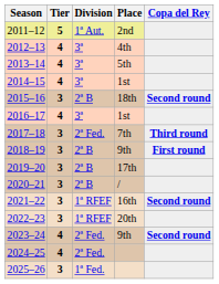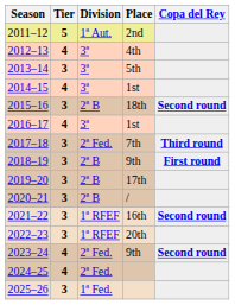 <table class="wikitable">
 <tr style="background:#f0f6fa;">
 <th>Season</th>
 <th>Tier</th>
 <th>Division</th>
 <th>Place</th>
 <th><a href='#'>Copa del Rey</a></th>
 </tr>
 <tr>
 <td style="background:#EFEF99;">2011–12</td>
 <th style="background:#EFEF99;">5</th>
 <td style="background:#EFEF99;"><a href='#'>1ª Aut.</a></td>
 <td style="background:#EFEF99;">2nd</td>
 <th style="background:#efefef;"></th>
 </tr>
 <tr>
 <td style="background:#FFD3BD;"><a href='#'>2012–13</a></td>
 <th style="background:#FFD3BD;">4</th>
 <td style="background:#FFD3BD;"><a href='#'>3ª</a></td>
 <td style="background:#FFD3BD;">4th</td>
 <th style="background:#efefef;"></th>
 </tr>
 <tr>
 <td style="background:#FFD3BD;"><a href='#'>2013–14</a></td>
-<th style="background:#FFD3BD;">4</th>
+<th style="background:#FFD3BD;">3</th>
 <td style="background:#FFD3BD;"><a href='#'>3ª</a></td>
 <td style="background:#FFD3BD;">5th</td>
 <th style="background:#efefef;"></th>
 </tr>
 <tr>
 <td style="background:#FFD3BD;"><a href='#'>2014–15</a></td>
 <th style="background:#FFD3BD;">4</th>
 <td style="background:#FFD3BD;"><a href='#'>3ª</a></td>
 <td style="background:#FFD3BD;">1st</td>
 <th style="background:#efefef;"></th>
 </tr>
 <tr>
 <td style="background:#DEC5AB;"><a href='#'>2015–16</a></td>
 <th style="background:#DEC5AB;">3</th>
 <td style="background:#DEC5AB;"><a href='#'>2ª B</a></td>
 <td style="background:#DEC5AB;">18th</td>
 <th style="background:#efefef;"><a href='#'>Second round</a></th>
 </tr>
 <tr>
 <td style="background:#FFD3BD;"><a href='#'>2016–17</a></td>
 <th style="background:#FFD3BD;">4</th>
 <td style="background:#FFD3BD;"><a href='#'>3ª</a></td>
 <td style="background:#FFD3BD;">1st</td>
 <th style="background:#efefef;"></th>
 </tr>
 <tr>
 <td style="background:#DEC5AB;"><a href='#'>2017–18</a></td>
 <th style="background:#DEC5AB;">3</th>
 <td style="background:#DEC5AB;"><a href='#'>2ª Fed.</a></td>
 <td style="background:#DEC5AB;">7th</td>
 <th style="background:#efefef;"><a href='#'>Third round</a></th>
 </tr>
 <tr>
 <td style="background:#DEC5AB;"><a href='#'>2018–19</a></td>
 <th style="background:#DEC5AB;">3</th>
 <td style="background:#DEC5AB;"><a href='#'>2ª B</a></td>
 <td style="background:#DEC5AB;">9th</td>
 <th style="background:#efefef;"><a href='#'>First round</a></th>
 </tr>
 <tr>
 <td style="background:#DEC5AB;"><a href='#'>2019–20</a></td>
 <th style="background:#DEC5AB;">3</th>
 <td style="background:#DEC5AB;"><a href='#'>2ª B</a></td>
 <td style="background:#DEC5AB;">17th</td>
 <th style="background:#efefef;"></th>
 </tr>
 <tr>
 <td style="background:#DEC5AB;"><a href='#'>2020–21</a></td>
 <th style="background:#DEC5AB;">3</th>
 <td style="background:#DEC5AB;"><a href='#'>2ª B</a></td>
 <td style="background:#DEC5AB;"> / </td>
 <th style="background:#efefef;"></th>
 </tr>
 <tr>
 <td style="background:#F4DFC8;"><a href='#'>2021–22</a></td>
 <th style="background:#F4DFC8;">3</th>
 <td style="background:#F4DFC8;"><a href='#'>1ª RFEF</a></td>
 <td style="background:#F4DFC8;">16th</td>
 <th style="background:#efefef;"><a href='#'>Second round</a></th>
 </tr>
 <tr>
 <td style="background:#F4DFC8;"><a href='#'>2022–23</a></td>
 <th style="background:#F4DFC8;">3</th>
 <td style="background:#F4DFC8;"><a href='#'>1ª RFEF</a></td>
 <td style="background:#F4DFC8;">20th</td>
 <th style="background:#efefef;"></th>
 </tr>
 <tr>
 <td style="background:#DEC5AB;"><a href='#'>2023–24</a></td>
 <th style="background:#DEC5AB;">4</th>
 <td style="background:#DEC5AB;"><a href='#'>2ª Fed.</a></td>
 <td style="background:#DEC5AB;">9th</td>
 <th style="background:#efefef;"><a href='#'>Second round</a></th>
 </tr>
 <tr>
 <td style="background:#DEC5AB;"><a href='#'>2024–25</a></td>
 <th style="background:#DEC5AB;">4</th>
 <td style="background:#DEC5AB;"><a href='#'>2ª Fed.</a></td>
 <td style="background:#DEC5AB;"></td>
 <th style="background:#efefef;"></th>
 </tr>
 <tr>
 <td style="background:#F4DFC8;"><a href='#'>2025–26</a></td>
 <th style="background:#F4DFC8;">3</th>
 <td style="background:#F4DFC8;"><a href='#'>1ª Fed.</a></td>
 <td style="background:#F4DFC8;"></td>
 <th style="background:#efefef;"></th>
 </tr>
 </table>
